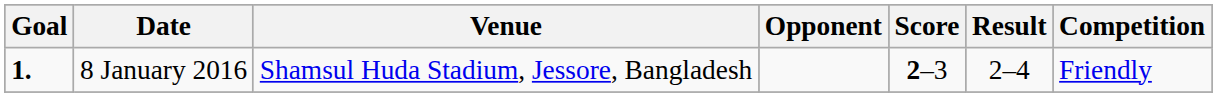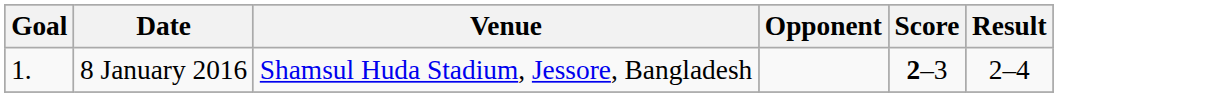 <table class="wikitable plainrowheaders sortable">
 <tr>
 <th>Goal</th>
 <th>Date</th>
 <th>Venue</th>
 <th>Opponent</th>
 <th>Score</th>
 <th>Result</th>
-<th>Competition</th>
 </tr>
 <tr>
-<td><strong>1.</strong></td>
+<td>1.</td>
 <td>8 January 2016</td>
 <td><a href='#'>Shamsul Huda Stadium</a>, <a href='#'>Jessore</a>, Bangladesh</td>
 <td></td>
 <td align=center><strong>2</strong>–3</td>
 <td align=center>2–4</td>
-<td><a href='#'>Friendly</a></td>
 </tr>
 </table>
